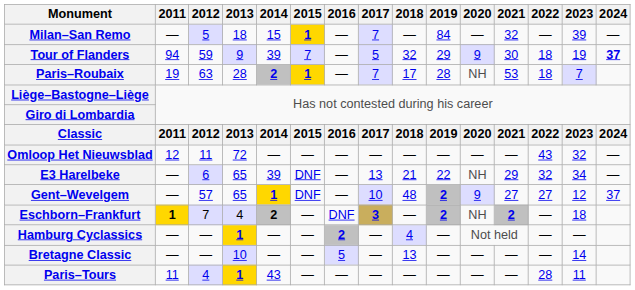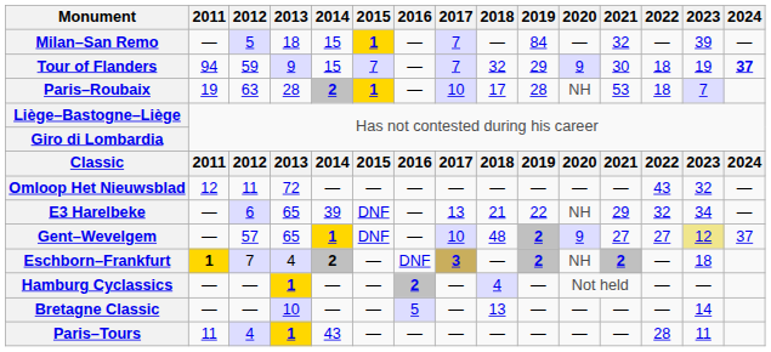 <table class="wikitable plainrowheaders">
 <tr>
 <th>Monument</th>
 <th scope="col">2011</th>
 <th scope="col">2012</th>
 <th scope="col">2013</th>
 <th scope="col">2014</th>
 <th scope="col">2015</th>
 <th scope="col">2016</th>
 <th scope="col">2017</th>
 <th scope="col">2018</th>
 <th scope="col">2019</th>
 <th scope="col">2020</th>
 <th scope="col">2021</th>
 <th scope="col">2022</th>
 <th scope="col">2023</th>
 <th scope="col">2024</th>
 </tr>
 <tr style="text-align:center;">
 <th scope="row"><a href='#'>Milan–San Remo</a></th>
 <td>—</td>
 <td style="background:#ddf;"><a href='#'>5</a></td>
 <td><a href='#'>18</a></td>
 <td><a href='#'>15</a></td>
 <td style="background:gold;"><a href='#'><strong>1</strong></a></td>
 <td>—</td>
 <td style="background:#ddf;"><a href='#'>7</a></td>
 <td>—</td>
 <td><a href='#'>84</a></td>
 <td>—</td>
 <td><a href='#'>32</a></td>
 <td>—</td>
 <td><a href='#'>39</a></td>
 <td>—</td>
 </tr>
 <tr style="text-align:center;">
 <th scope="row"><a href='#'>Tour of Flanders</a></th>
 <td><a href='#'>94</a></td>
 <td><a href='#'>59</a></td>
 <td style="background:#ddf;"><a href='#'>9</a></td>
-<td><a href='#'>39</a></td>
+<td><a href='#'>15</a></td>
 <td style="background:#ddf;"><a href='#'>7</a></td>
 <td>—</td>
-<td style="background:#ddf;"><a href='#'>5</a></td>
+<td style="background:#ddf;"><a href='#'>7</a></td>
 <td><a href='#'>32</a></td>
 <td><a href='#'>29</a></td>
 <td style="background:#ddf;"><a href='#'>9</a></td>
 <td><a href='#'>30</a></td>
 <td><a href='#'>18</a></td>
 <td><a href='#'>19</a></td>
 <td><strong><a href='#'>37</a></strong></td>
 </tr>
 <tr style="text-align:center;">
 <th scope="row"><a href='#'>Paris–Roubaix</a></th>
 <td><a href='#'>19</a></td>
 <td><a href='#'>63</a></td>
 <td><a href='#'>28</a></td>
 <td style="background:#C0C0C0;"><a href='#'><strong>2</strong></a></td>
 <td style="background:gold;"><a href='#'><strong>1</strong></a></td>
 <td>—</td>
-<td style="background:#ddf;"><a href='#'>7</a></td>
+<td style="background:#ddf;"><a href='#'>10</a></td>
 <td><a href='#'>17</a></td>
 <td><a href='#'>28</a></td>
 <td style="color:#4d4d4d;">NH</td>
 <td><a href='#'>53</a></td>
 <td><a href='#'>18</a></td>
 <td style="background:#ddf;"><a href='#'>7</a></td>
 <td></td>
 </tr>
 <tr style="text-align:center;">
 <th scope="row"><a href='#'>Liège–Bastogne–Liège</a></th>
 <td style="color:#4d4d4d;" colspan=14 rowspan=2>Has not contested during his career</td>
 </tr>
 <tr style="text-align:center;">
 <th scope="row"><a href='#'>Giro di Lombardia</a></th>
 </tr>
 <tr>
 <th><a href='#'>Classic</a></th>
 <th scope="col">2011</th>
 <th scope="col">2012</th>
 <th scope="col">2013</th>
 <th scope="col">2014</th>
 <th scope="col">2015</th>
 <th scope="col">2016</th>
 <th scope="col">2017</th>
 <th scope="col">2018</th>
 <th scope="col">2019</th>
 <th scope="col">2020</th>
 <th scope="col">2021</th>
 <th scope="col">2022</th>
 <th scope="col">2023</th>
 <th scope="col">2024</th>
 </tr>
 <tr style="text-align:center;">
 <th scope="row"><a href='#'>Omloop Het Nieuwsblad</a></th>
 <td><a href='#'>12</a></td>
 <td><a href='#'>11</a></td>
 <td><a href='#'>72</a></td>
 <td>—</td>
 <td>—</td>
 <td>—</td>
 <td>—</td>
 <td>—</td>
 <td>—</td>
 <td>—</td>
 <td>—</td>
 <td><a href='#'>43</a></td>
 <td><a href='#'>32</a></td>
 <td>—</td>
 </tr>
 <tr style="text-align:center;">
 <th scope="row"><a href='#'>E3 Harelbeke</a></th>
 <td>—</td>
 <td style="background:#ddddff;"><a href='#'>6</a></td>
 <td><a href='#'>65</a></td>
 <td><a href='#'>39</a></td>
 <td><a href='#'>DNF</a></td>
 <td>—</td>
 <td><a href='#'>13</a></td>
 <td><a href='#'>21</a></td>
 <td><a href='#'>22</a></td>
 <td style="color:#4d4d4d;">NH</td>
 <td><a href='#'>29</a></td>
 <td><a href='#'>32</a></td>
 <td><a href='#'>34</a></td>
 <td>—</td>
 </tr>
 <tr style="text-align:center;">
 <th scope="row"><a href='#'>Gent–Wevelgem</a></th>
 <td>—</td>
 <td><a href='#'>57</a></td>
 <td><a href='#'>65</a></td>
 <td style="background:gold;"><a href='#'><strong>1</strong></a></td>
 <td><a href='#'>DNF</a></td>
 <td>—</td>
 <td style="background:#ddf;"><a href='#'>10</a></td>
 <td><a href='#'>48</a></td>
 <td style="background:#C0C0C0;"><a href='#'><strong>2</strong></a></td>
 <td style="background:#ddf;"><a href='#'>9</a></td>
 <td><a href='#'>27</a></td>
 <td><a href='#'>27</a></td>
-<td><a href='#'>12</a></td>
+<td style="background: khaki;"><a href='#'>12</a></td>
 <td><a href='#'>37</a></td>
 </tr>
 <tr style="text-align:center;">
 <th scope="row"><a href='#'>Eschborn–Frankfurt</a></th>
 <td style="background:gold;"><strong>1</strong></td>
 <td style="background:#ddf;">7</td>
 <td style="background:#ddf;">4</td>
 <td style="background:#C0C0C0;"><strong>2</strong></td>
 <td>—</td>
 <td><a href='#'>DNF</a></td>
 <td style="background:#C9AE5D;"><a href='#'><strong>3</strong></a></td>
 <td>—</td>
 <td style="background:#C0C0C0;"><a href='#'><strong>2</strong></a></td>
 <td style="color:#4d4d4d;">NH</td>
 <td style="background:#C0C0C0;"><a href='#'><strong>2</strong></a></td>
 <td>—</td>
 <td><a href='#'>18</a></td>
 <td></td>
 </tr>
 <tr style="text-align:center;">
 <th scope="row"><a href='#'>Hamburg Cyclassics</a></th>
 <td>—</td>
 <td>—</td>
 <td style="background:gold;"><a href='#'><strong>1</strong></a></td>
 <td>—</td>
 <td>—</td>
 <td style="background:#C0C0C0;"><a href='#'><strong>2</strong></a></td>
 <td>—</td>
 <td style="background:#ddf;"><a href='#'>4</a></td>
 <td>—</td>
 <td style="color:#4d4d4d;" colspan=2>Not held</td>
 <td>—</td>
 <td>—</td>
 <td></td>
 </tr>
 <tr style="text-align:center;">
 <th scope="row"><a href='#'>Bretagne Classic</a></th>
 <td>—</td>
 <td>—</td>
 <td style="background:#ddf;"><a href='#'>10</a></td>
 <td>—</td>
 <td>—</td>
 <td style="background:#ddf;"><a href='#'>5</a></td>
 <td>—</td>
 <td><a href='#'>13</a></td>
 <td>—</td>
 <td>—</td>
 <td>—</td>
 <td>—</td>
 <td><a href='#'>14</a></td>
 <td></td>
 </tr>
 <tr style="text-align:center;">
 <th scope="row"><a href='#'>Paris–Tours</a></th>
 <td><a href='#'>11</a></td>
 <td style="background:#ddf;"><a href='#'>4</a></td>
 <td style="background:gold;"><a href='#'><strong>1</strong></a></td>
 <td><a href='#'>43</a></td>
 <td>—</td>
 <td>—</td>
 <td>—</td>
 <td>—</td>
 <td>—</td>
 <td>—</td>
 <td>—</td>
 <td><a href='#'>28</a></td>
 <td><a href='#'>11</a></td>
 </tr>
 </table>
